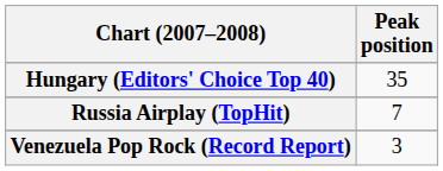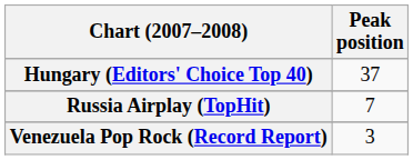 <table class="wikitable sortable plainrowheaders" style="text-align:center">
 <tr>
 <th>Chart (2007–2008)</th>
 <th>Peak<br>position</th>
 </tr>
 <tr>
 </tr>
 <tr>
 </tr>
 <tr>
 </tr>
 <tr>
 </tr>
 <tr>
 </tr>
 <tr>
 </tr>
 <tr>
 </tr>
 <tr>
 </tr>
 <tr>
 </tr>
 <tr>
 </tr>
 <tr>
 </tr>
 <tr>
 </tr>
 <tr>
 <th scope="row">Hungary (<a href='#'>Editors' Choice Top 40</a>)</th>
-<td>35</td>
+<td>37</td>
 </tr>
 <tr>
 </tr>
 <tr>
 </tr>
 <tr>
 </tr>
 <tr>
 </tr>
 <tr>
 </tr>
 <tr>
 <th scope="row">Russia Airplay (<a href='#'>TopHit</a>)</th>
 <td>7</td>
 </tr>
 <tr>
 </tr>
 <tr>
 </tr>
 <tr>
 </tr>
 <tr>
 </tr>
 <tr>
 </tr>
 <tr>
 </tr>
 <tr>
 </tr>
 <tr>
 <th scope="row">Venezuela Pop Rock (<a href='#'>Record Report</a>)</th>
 <td>3</td>
 </tr>
 </table>
